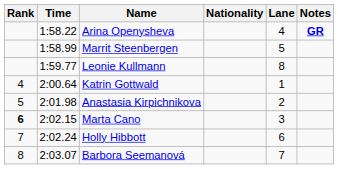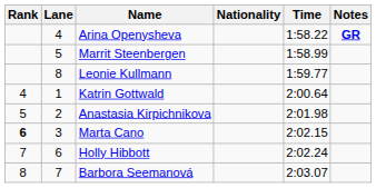 <table class='wikitable sortable' style='text-align:center'>
 <tr>
 <th>Rank</th>
-<th>Time</th>
+<th>Lane</th>
 <th>Name</th>
 <th>Nationality</th>
-<th>Lane</th>
+<th>Time</th>
 <th>Notes</th>
 </tr>
 <tr>
 <td></td>
-<td>1:58.22</td>
+<td>4</td>
 <td align=left><a href='#'>Arina Openysheva</a></td>
 <td align=left></td>
-<td>4</td>
+<td>1:58.22</td>
 <td><a href='#'><strong>GR</strong></a></td>
 </tr>
 <tr>
 <td></td>
-<td>1:58.99</td>
+<td>5</td>
 <td align=left><a href='#'>Marrit Steenbergen</a></td>
 <td align=left></td>
-<td>5</td>
+<td>1:58.99</td>
 <td></td>
 </tr>
 <tr>
 <td></td>
-<td>1:59.77</td>
+<td>8</td>
 <td align=left><a href='#'>Leonie Kullmann</a></td>
 <td align=left></td>
-<td>8</td>
+<td>1:59.77</td>
 <td></td>
 </tr>
 <tr>
 <td>4</td>
-<td>2:00.64</td>
+<td>1</td>
 <td align=left><a href='#'>Katrin Gottwald</a></td>
 <td align=left></td>
-<td>1</td>
+<td>2:00.64</td>
 <td></td>
 </tr>
 <tr>
 <td>5</td>
-<td>2:01.98</td>
+<td>2</td>
 <td align=left><a href='#'>Anastasia Kirpichnikova</a></td>
 <td align=left></td>
-<td>2</td>
+<td>2:01.98</td>
 <td></td>
 </tr>
 <tr>
 <td><strong>6</strong></td>
-<td>2:02.15</td>
+<td>3</td>
 <td align=left><a href='#'>Marta Cano</a></td>
 <td align=left></td>
-<td>3</td>
+<td>2:02.15</td>
 <td></td>
 </tr>
 <tr>
 <td>7</td>
-<td>2:02.24</td>
+<td>6</td>
 <td align=left><a href='#'>Holly Hibbott</a></td>
 <td align=left></td>
-<td>6</td>
+<td>2:02.24</td>
 <td></td>
 </tr>
 <tr>
 <td>8</td>
-<td>2:03.07</td>
+<td>7</td>
 <td align=left><a href='#'>Barbora Seemanová</a></td>
 <td align=left></td>
-<td>7</td>
+<td>2:03.07</td>
 <td></td>
 </tr>
 </table>
